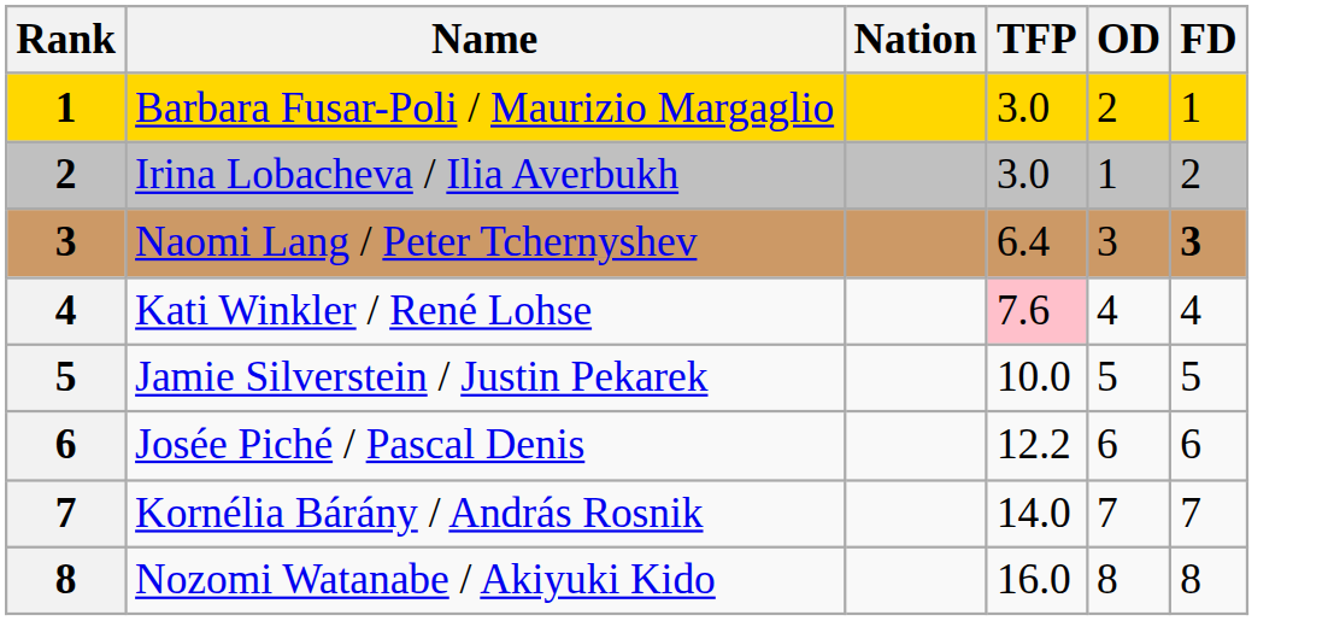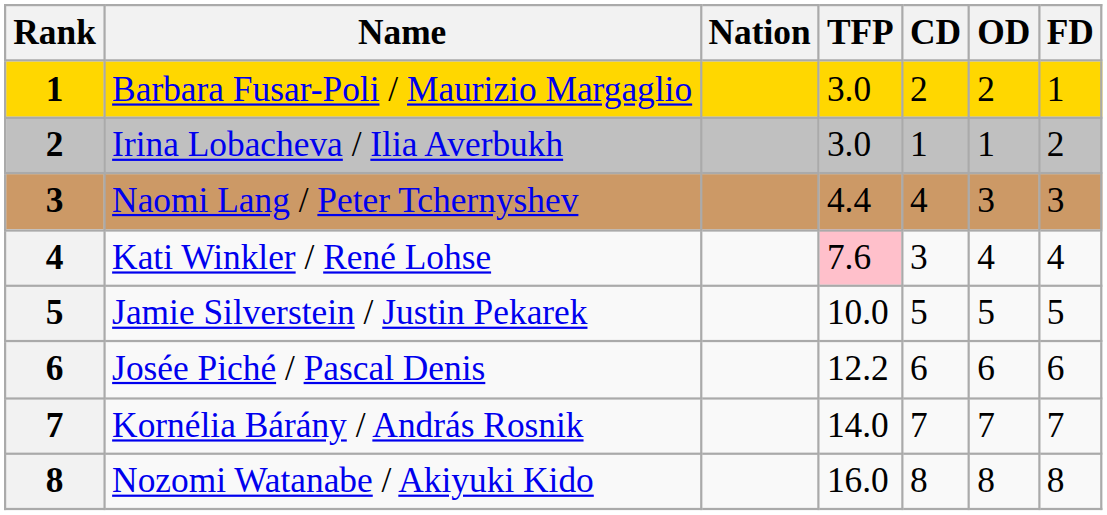 <table class="wikitable">
 <tr>
 <th>Rank</th>
 <th>Name</th>
 <th>Nation</th>
 <th>TFP</th>
+<th>CD</th>
 <th>OD</th>
 <th>FD</th>
 </tr>
 <tr bgcolor="gold">
 <td align="center"><strong>1</strong></td>
 <td><a href='#'>Barbara Fusar-Poli</a> / <a href='#'>Maurizio Margaglio</a></td>
 <td></td>
 <td>3.0</td>
 <td>2</td>
+<td>2</td>
 <td>1</td>
 </tr>
 <tr bgcolor="silver">
 <td align="center"><strong>2</strong></td>
 <td><a href='#'>Irina Lobacheva</a> / <a href='#'>Ilia Averbukh</a></td>
 <td></td>
 <td>3.0</td>
 <td>1</td>
+<td>1</td>
 <td>2</td>
 </tr>
 <tr bgcolor="cc9966">
 <td align="center"><strong>3</strong></td>
 <td><a href='#'>Naomi Lang</a> / <a href='#'>Peter Tchernyshev</a></td>
 <td></td>
-<td>6.4</td>
+<td>4.4</td>
+<td>4</td>
 <td>3</td>
-<td><strong>3</strong></td>
+<td>3</td>
 </tr>
 <tr>
 <th>4</th>
 <td><a href='#'>Kati Winkler</a> / <a href='#'>René Lohse</a></td>
 <td></td>
 <td style="background: pink;">7.6</td>
+<td>3</td>
 <td>4</td>
 <td>4</td>
 </tr>
 <tr>
 <th>5</th>
 <td><a href='#'>Jamie Silverstein</a> / <a href='#'>Justin Pekarek</a></td>
 <td></td>
 <td>10.0</td>
 <td>5</td>
 <td>5</td>
+<td>5</td>
 </tr>
 <tr>
 <th>6</th>
 <td><a href='#'>Josée Piché</a> / <a href='#'>Pascal Denis</a></td>
 <td></td>
 <td>12.2</td>
+<td>6</td>
 <td>6</td>
 <td>6</td>
 </tr>
 <tr>
 <th>7</th>
 <td><a href='#'>Kornélia Bárány</a> / <a href='#'>András Rosnik</a></td>
 <td></td>
 <td>14.0</td>
 <td>7</td>
 <td>7</td>
+<td>7</td>
 </tr>
 <tr>
 <th>8</th>
 <td><a href='#'>Nozomi Watanabe</a> / <a href='#'>Akiyuki Kido</a></td>
 <td></td>
 <td>16.0</td>
 <td>8</td>
 <td>8</td>
+<td>8</td>
 </tr>
 </table>
